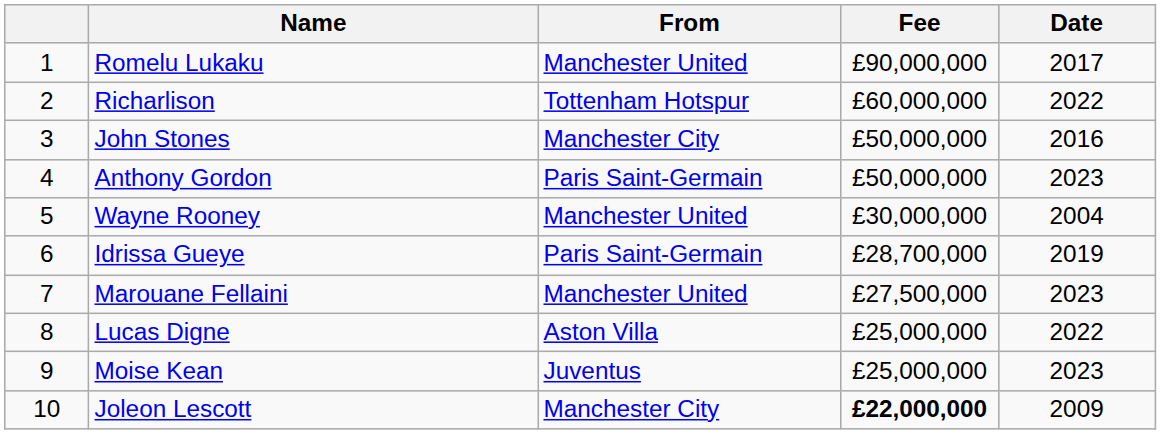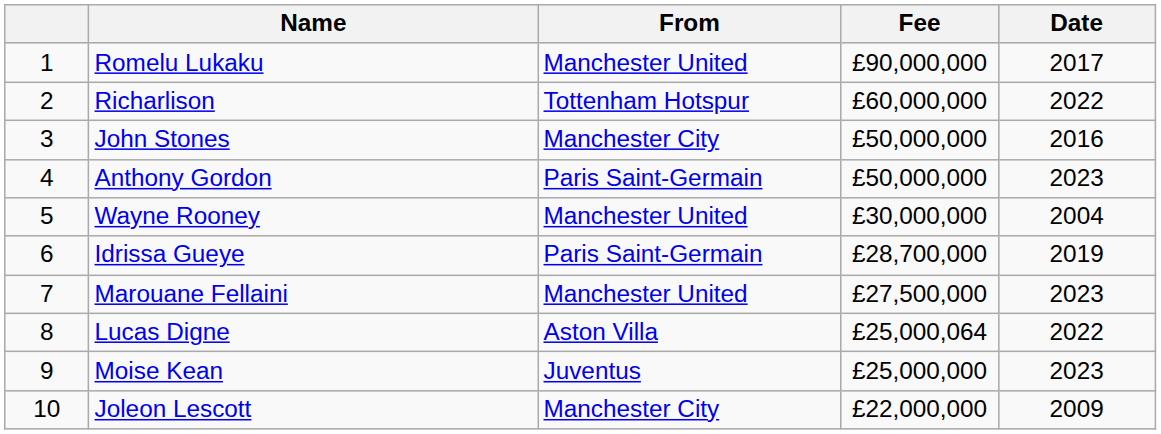 <table class="wikitable sortable" style="text-align: center;">
 <tr>
 <th style="width: 3em;"></th>
 <th style="width: 18em;">Name</th>
 <th style="width: 12em;">From</th>
 <th style="width:6em;">Fee</th>
 <th style="width: 6em;">Date</th>
 </tr>
 <tr>
 <td>1</td>
 <td align="left"> <a href='#'>Romelu Lukaku</a></td>
 <td align="left"> <a href='#'>Manchester United</a></td>
 <td>£90,000,000</td>
 <td>2017</td>
 </tr>
 <tr>
 <td>2</td>
 <td align="left"> <a href='#'>Richarlison</a></td>
 <td align="left"> <a href='#'>Tottenham Hotspur</a></td>
 <td>£60,000,000</td>
 <td>2022</td>
 </tr>
 <tr>
 <td>3</td>
 <td align="left"> <a href='#'>John Stones</a></td>
 <td align="left"> <a href='#'>Manchester City</a></td>
 <td>£50,000,000</td>
 <td>2016</td>
 </tr>
 <tr>
 <td>4</td>
 <td align="left"> <a href='#'>Anthony Gordon</a></td>
 <td align="left"> <a href='#'>Paris Saint-Germain</a></td>
 <td>£50,000,000</td>
 <td>2023</td>
 </tr>
 <tr>
 <td>5</td>
 <td align="left"> <a href='#'>Wayne Rooney</a></td>
 <td align="left"> <a href='#'>Manchester United</a></td>
 <td>£30,000,000</td>
 <td>2004</td>
 </tr>
 <tr>
 <td>6</td>
 <td align="left"> <a href='#'>Idrissa Gueye</a></td>
 <td align="left"> <a href='#'>Paris Saint-Germain</a></td>
 <td>£28,700,000</td>
 <td>2019</td>
 </tr>
 <tr>
 <td>7</td>
 <td align="left"> <a href='#'>Marouane Fellaini</a></td>
 <td align="left"> <a href='#'>Manchester United</a></td>
 <td>£27,500,000</td>
 <td>2023</td>
 </tr>
 <tr>
 <td>8</td>
 <td align="left"> <a href='#'>Lucas Digne</a></td>
 <td align="left"> <a href='#'>Aston Villa</a></td>
-<td>£25,000,000</td>
+<td>£25,000,064</td>
 <td>2022</td>
 </tr>
 <tr>
 <td>9</td>
 <td align="left"> <a href='#'>Moise Kean</a></td>
 <td align="left"> <a href='#'>Juventus</a></td>
 <td>£25,000,000</td>
 <td>2023</td>
 </tr>
 <tr>
 <td>10</td>
 <td align="left"> <a href='#'>Joleon Lescott</a></td>
 <td align="left"> <a href='#'>Manchester City</a></td>
-<td><strong>£22,000,000</strong></td>
+<td>£22,000,000</td>
 <td>2009</td>
 </tr>
 </table>
